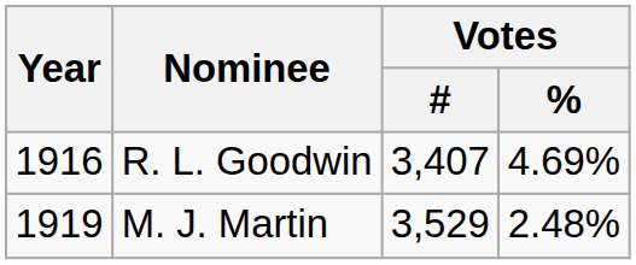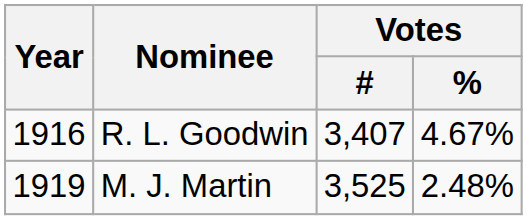 <table class="wikitable">
 <tr>
 <th rowspan="2">Year</th>
 <th rowspan="2">Nominee</th>
 <th colspan="2">Votes</th>
 </tr>
 <tr>
 <th>#</th>
 <th>%</th>
 </tr>
 <tr>
 <td>1916</td>
 <td>R. L. Goodwin</td>
 <td>3,407</td>
-<td>4.69%</td>
+<td>4.67%</td>
 </tr>
 <tr>
 <td>1919</td>
 <td>M. J. Martin</td>
-<td>3,529</td>
+<td>3,525</td>
 <td>2.48%</td>
 </tr>
 </table>
